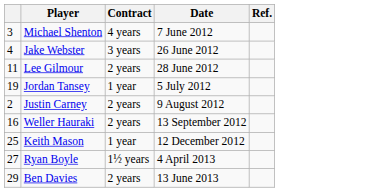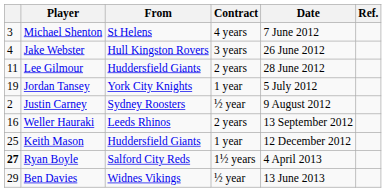 <table class="wikitable defaultleft col1center">
 <tr>
 <th></th>
 <th>Player</th>
+<th>From</th>
 <th>Contract</th>
 <th>Date</th>
 <th>Ref.</th>
 </tr>
 <tr>
 <td>3</td>
 <td> <a href='#'>Michael Shenton</a></td>
+<td> <a href='#'>St Helens</a></td>
 <td>4 years</td>
 <td>7 June 2012</td>
 <td></td>
 </tr>
 <tr>
 <td>4</td>
 <td> <a href='#'>Jake Webster</a></td>
+<td> <a href='#'>Hull Kingston Rovers</a></td>
 <td>3 years</td>
 <td>26 June 2012</td>
 <td></td>
 </tr>
 <tr>
 <td>11</td>
 <td> <a href='#'>Lee Gilmour</a></td>
+<td> <a href='#'>Huddersfield Giants</a></td>
 <td>2 years</td>
 <td>28 June 2012</td>
 <td></td>
 </tr>
 <tr>
 <td>19</td>
 <td> <a href='#'>Jordan Tansey</a></td>
+<td> <a href='#'>York City Knights</a></td>
 <td>1 year</td>
 <td>5 July 2012</td>
 <td></td>
 </tr>
 <tr>
 <td>2</td>
 <td> <a href='#'>Justin Carney</a></td>
-<td>2 years</td>
+<td> <a href='#'>Sydney Roosters</a></td>
+<td>½ year</td>
 <td>9 August 2012</td>
 <td></td>
 </tr>
 <tr>
 <td>16</td>
 <td> <a href='#'>Weller Hauraki</a></td>
+<td> <a href='#'>Leeds Rhinos</a></td>
 <td>2 years</td>
 <td>13 September 2012</td>
 <td></td>
 </tr>
 <tr>
 <td>25</td>
 <td> <a href='#'>Keith Mason</a></td>
+<td> <a href='#'>Huddersfield Giants</a></td>
 <td>1 year</td>
 <td>12 December 2012</td>
 <td></td>
 </tr>
 <tr>
-<td>27</td>
+<td><strong>27</strong></td>
 <td> <a href='#'>Ryan Boyle</a></td>
+<td> <a href='#'>Salford City Reds</a></td>
 <td>1½ years</td>
 <td>4 April 2013</td>
 <td></td>
 </tr>
 <tr>
 <td>29</td>
 <td> <a href='#'>Ben Davies</a></td>
-<td>2 years</td>
+<td> <a href='#'>Widnes Vikings</a></td>
+<td>½ year</td>
 <td>13 June 2013</td>
 <td></td>
 </tr>
 </table>
